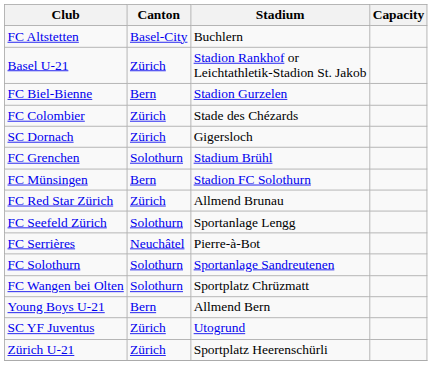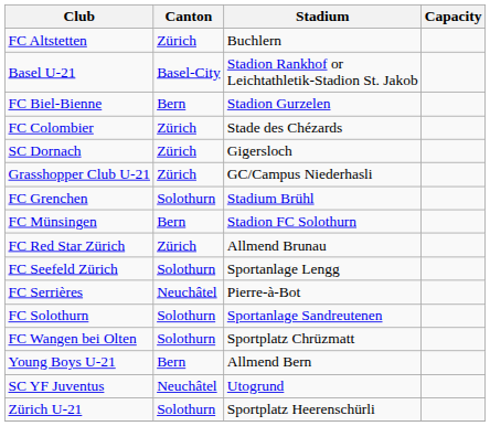 <table class="wikitable">
 <tr>
 <th>Club</th>
 <th>Canton</th>
 <th>Stadium</th>
 <th>Capacity</th>
 </tr>
 <tr>
 <td><a href='#'>FC Altstetten</a></td>
-<td><a href='#'>Basel-City</a></td>
+<td><a href='#'>Zürich</a></td>
 <td>Buchlern</td>
 <td></td>
 </tr>
 <tr>
 <td><a href='#'>Basel U-21</a></td>
-<td><a href='#'>Zürich</a></td>
+<td><a href='#'>Basel-City</a></td>
 <td><a href='#'>Stadion Rankhof</a> or<br>Leichtathletik-Stadion St. Jakob</td>
 <td><br></td>
 </tr>
 <tr>
 <td><a href='#'>FC Biel-Bienne</a></td>
 <td><a href='#'>Bern</a></td>
 <td><a href='#'>Stadion Gurzelen</a></td>
 <td></td>
 </tr>
 <tr>
 <td><a href='#'>FC Colombier</a></td>
 <td><a href='#'>Zürich</a></td>
 <td>Stade des Chézards</td>
 <td></td>
 </tr>
 <tr>
 <td><a href='#'>SC Dornach</a></td>
 <td><a href='#'>Zürich</a></td>
 <td>Gigersloch</td>
+<td></td>
+</tr>
+<tr>
+<td><a href='#'>Grasshopper Club U-21</a></td>
+<td><a href='#'>Zürich</a></td>
+<td>GC/Campus Niederhasli</td>
 <td></td>
 </tr>
 <tr>
 <td><a href='#'>FC Grenchen</a></td>
 <td><a href='#'>Solothurn</a></td>
 <td><a href='#'>Stadium Brühl</a></td>
 <td></td>
 </tr>
 <tr>
 <td><a href='#'>FC Münsingen</a></td>
 <td><a href='#'>Bern</a></td>
 <td><a href='#'>Stadion FC Solothurn</a></td>
 <td></td>
 </tr>
 <tr>
 <td><a href='#'>FC Red Star Zürich</a></td>
 <td><a href='#'>Zürich</a></td>
 <td>Allmend Brunau</td>
 <td></td>
 </tr>
 <tr>
 <td><a href='#'>FC Seefeld Zürich</a></td>
 <td><a href='#'>Solothurn</a></td>
 <td>Sportanlage Lengg</td>
 <td></td>
 </tr>
 <tr>
 <td><a href='#'>FC Serrières</a></td>
 <td><a href='#'>Neuchâtel</a></td>
 <td>Pierre-à-Bot</td>
 <td></td>
 </tr>
 <tr>
 <td><a href='#'>FC Solothurn</a></td>
 <td><a href='#'>Solothurn</a></td>
 <td><a href='#'>Sportanlage Sandreutenen</a></td>
 <td></td>
 </tr>
 <tr>
 <td><a href='#'>FC Wangen bei Olten</a></td>
 <td><a href='#'>Solothurn</a></td>
 <td>Sportplatz Chrüzmatt</td>
 <td></td>
 </tr>
 <tr>
 <td><a href='#'>Young Boys U-21</a></td>
 <td><a href='#'>Bern</a></td>
 <td>Allmend Bern</td>
 <td></td>
 </tr>
 <tr>
 <td><a href='#'>SC YF Juventus</a></td>
-<td><a href='#'>Zürich</a></td>
+<td><a href='#'>Neuchâtel</a></td>
 <td><a href='#'>Utogrund</a></td>
 <td></td>
 </tr>
 <tr>
 <td><a href='#'>Zürich U-21</a></td>
-<td><a href='#'>Zürich</a></td>
+<td><a href='#'>Solothurn</a></td>
 <td>Sportplatz Heerenschürli</td>
 <td></td>
 </tr>
 <tr>
 </tr>
 </table>
